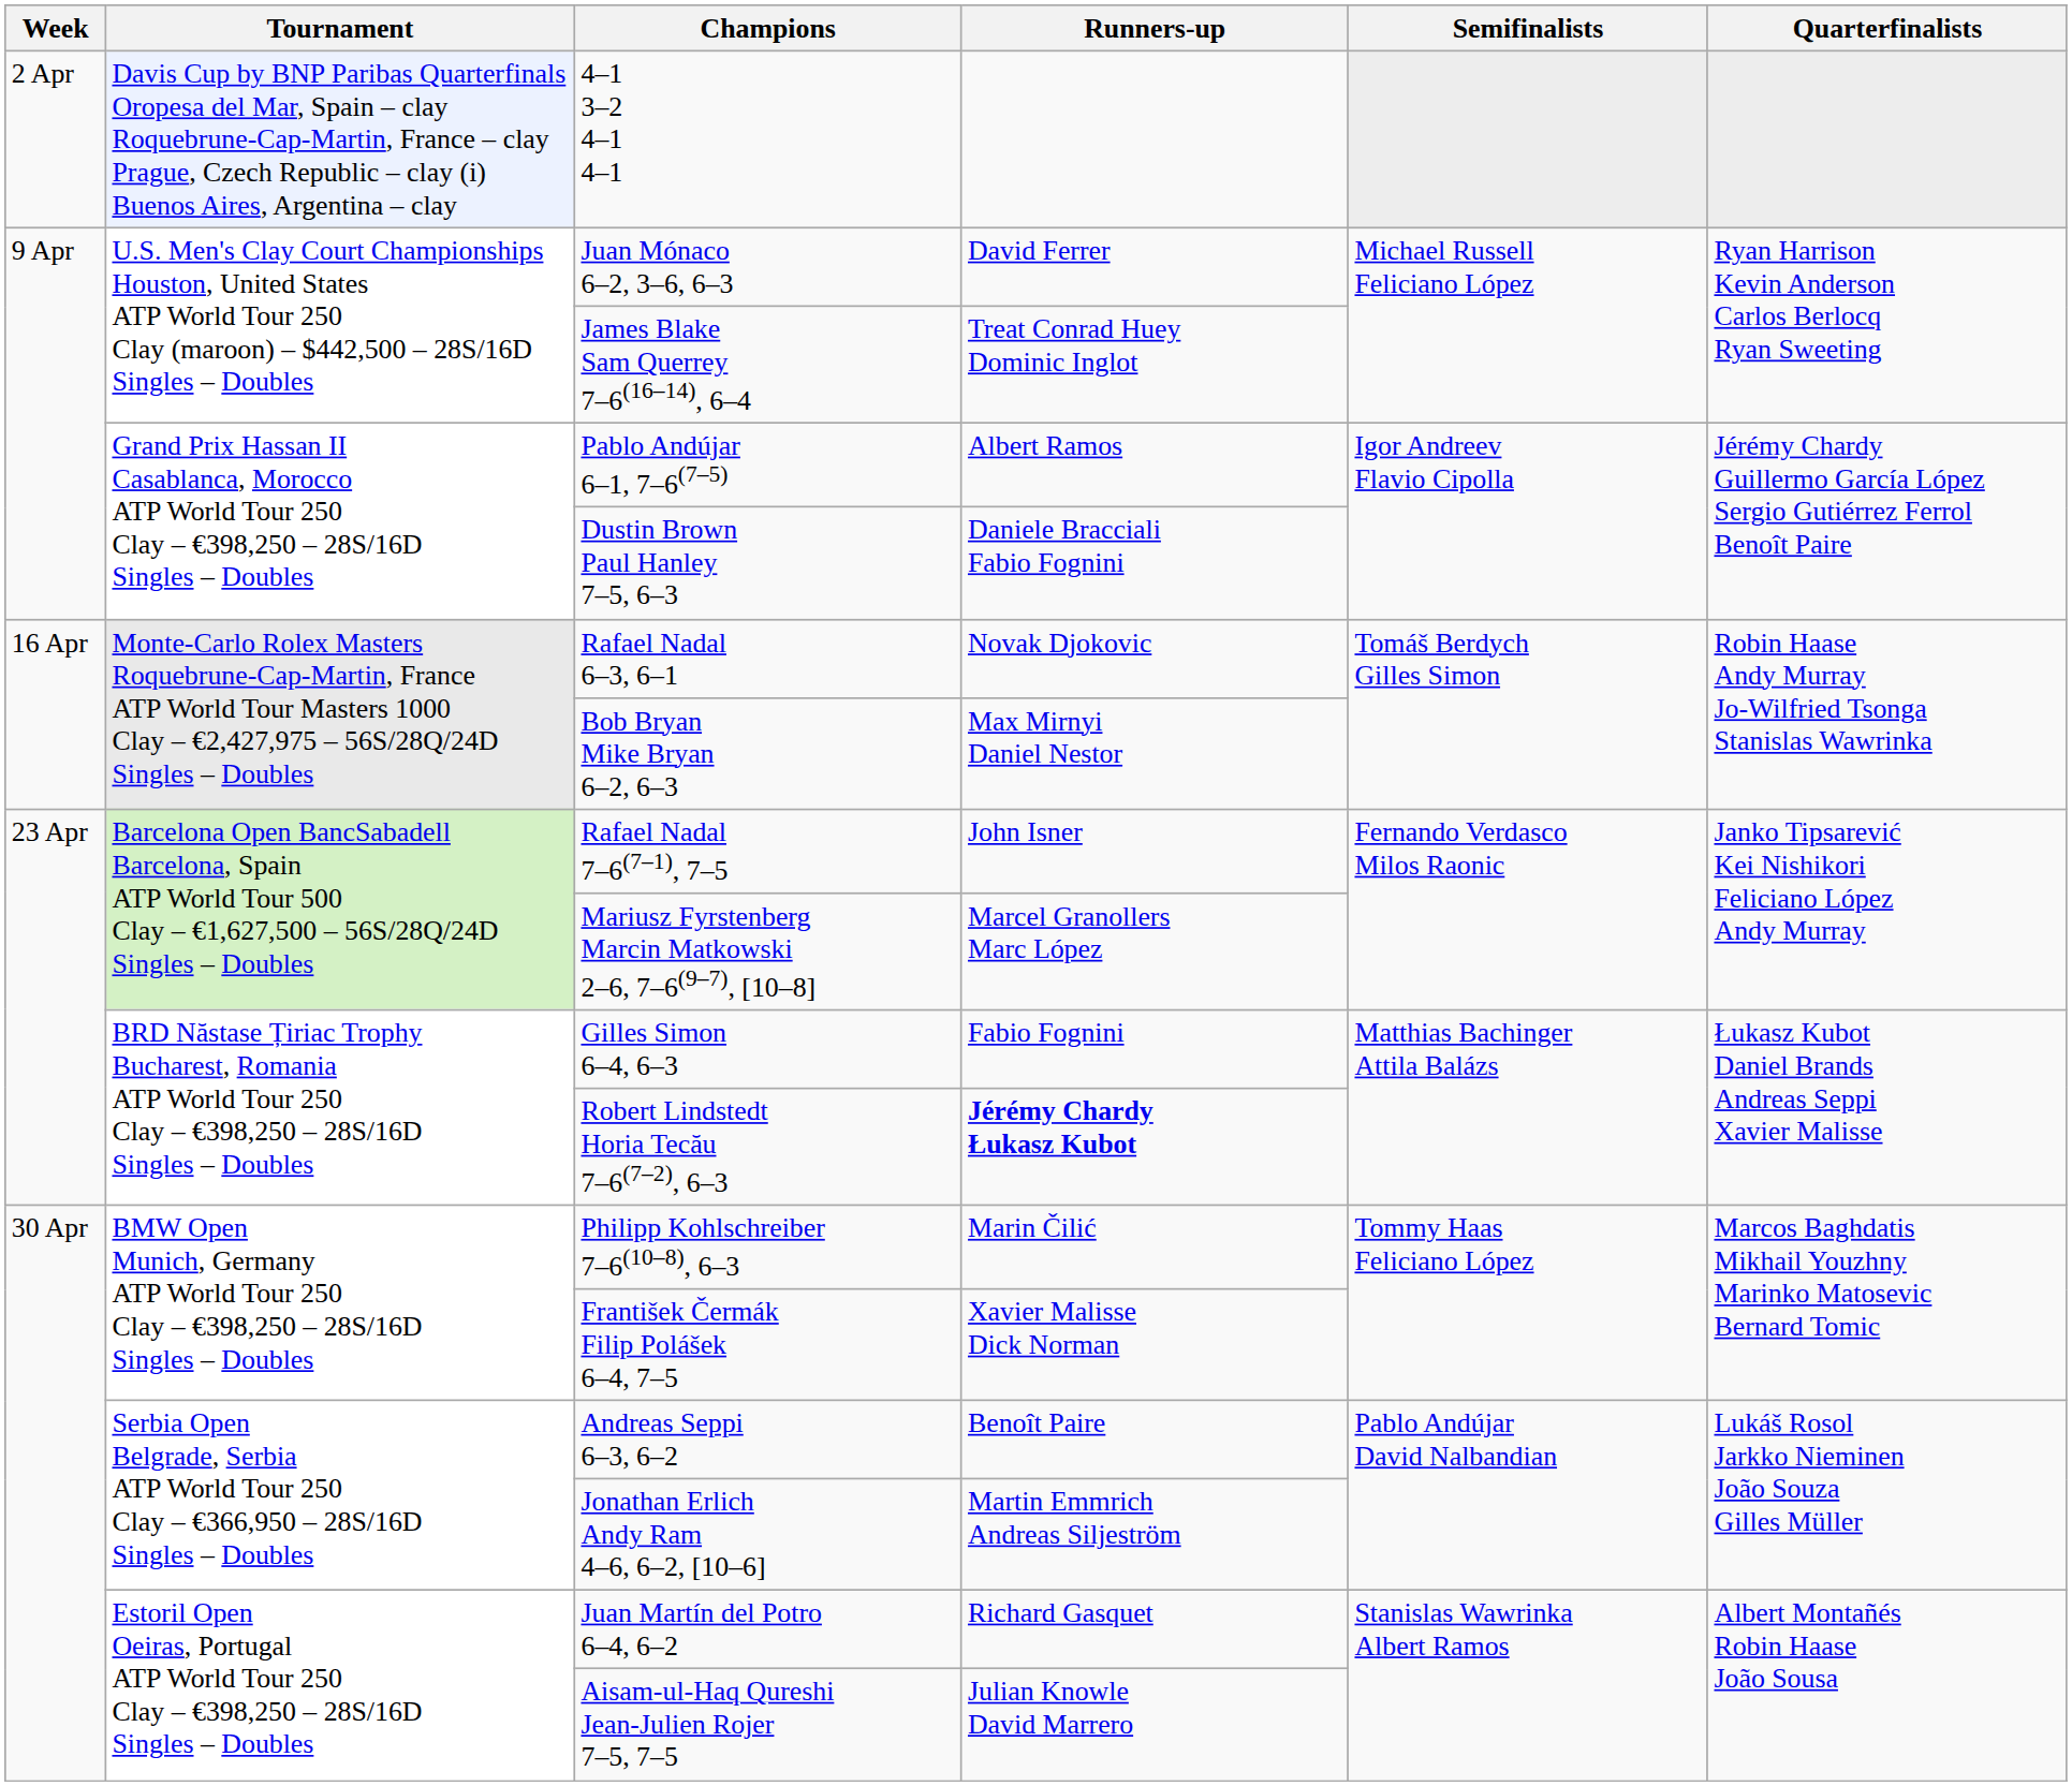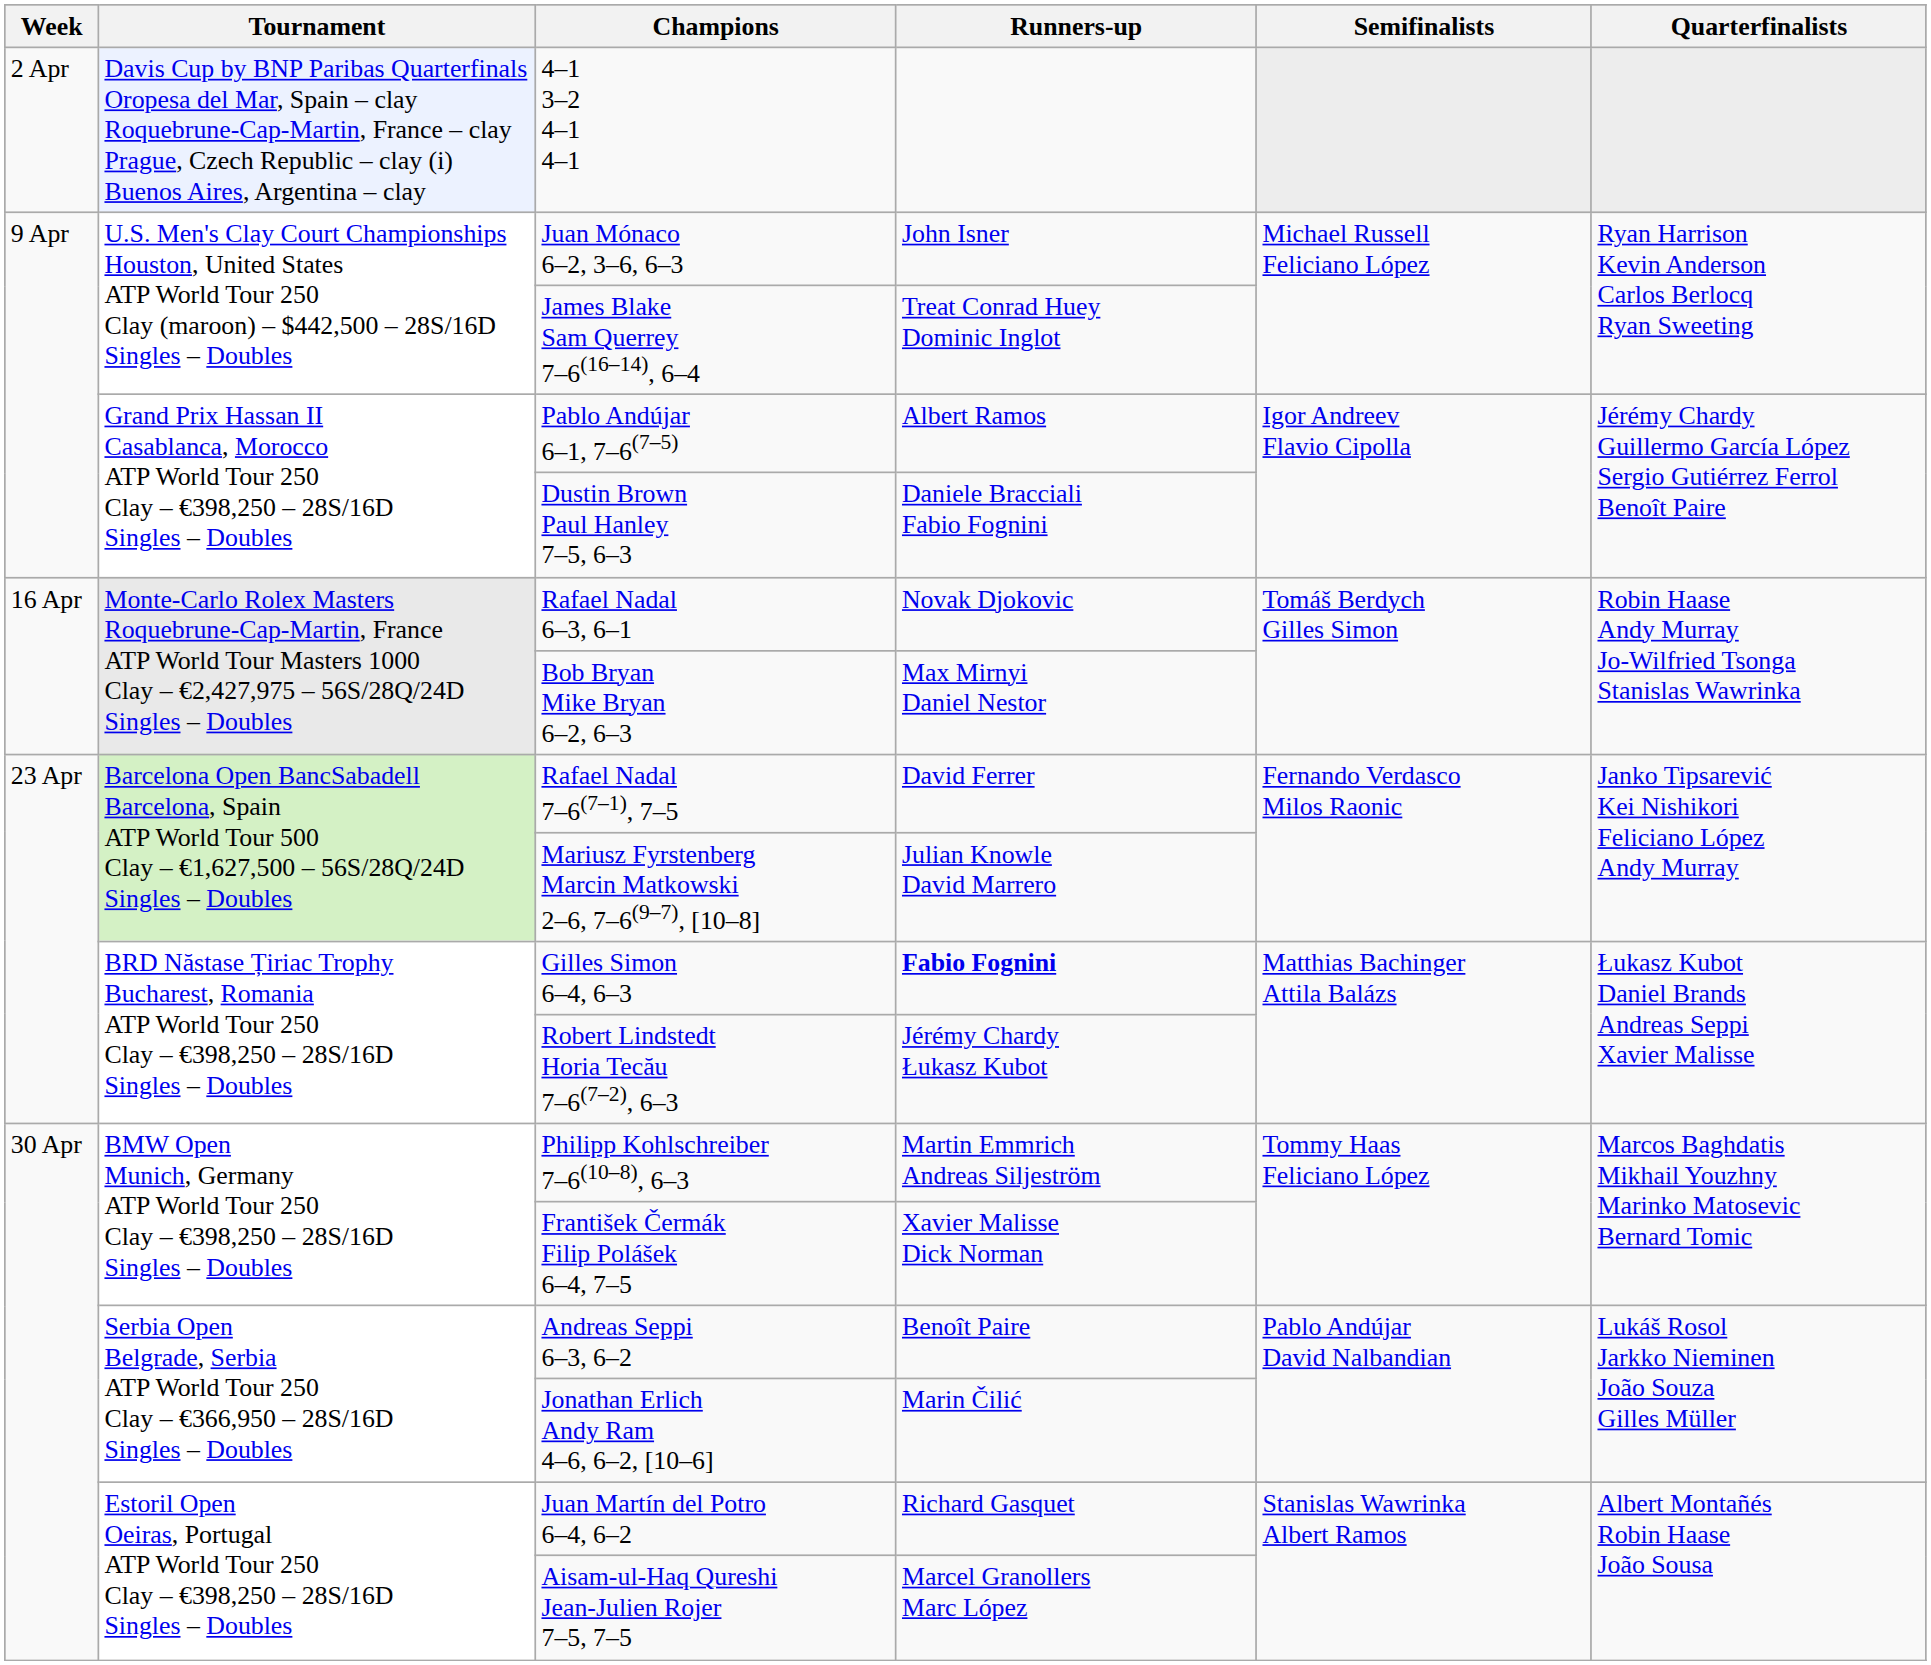 <table class=wikitable style=font-size:95%>
 <tr>
 <th style="width:48px;">Week</th>
 <th style="width:250px;">Tournament</th>
 <th style="width:205px;">Champions</th>
 <th style="width:205px;">Runners-up</th>
 <th style="width:190px;">Semifinalists</th>
 <th style="width:190px;">Quarterfinalists</th>
 </tr>
 <tr valign=top>
 <td>2 Apr</td>
 <td bgcolor=#ECF2FF><a href='#'>Davis Cup by BNP Paribas Quarterfinals</a><br> <a href='#'>Oropesa del Mar</a>, Spain – clay<br> <a href='#'>Roquebrune-Cap-Martin</a>, France – clay<br> <a href='#'>Prague</a>, Czech Republic – clay (i)<br> <a href='#'>Buenos Aires</a>, Argentina – clay</td>
 <td> 4–1<br> 3–2<br> 4–1<br> 4–1</td>
 <td><br><br><br></td>
 <td bgcolor=#ededed></td>
 <td bgcolor=#ededed></td>
 </tr>
 <tr valign=top>
 <td rowspan=4>9 Apr</td>
 <td bgcolor=#ffffff rowspan=2><a href='#'>U.S. Men's Clay Court Championships</a><br> <a href='#'>Houston</a>, United States<br>ATP World Tour 250<br>Clay (maroon) – $442,500 – 28S/16D<br><a href='#'>Singles</a> – <a href='#'>Doubles</a></td>
 <td> <a href='#'>Juan Mónaco</a><br>6–2, 3–6, 6–3</td>
-<td> <a href='#'>David Ferrer</a></td>
+<td> <a href='#'>John Isner</a></td>
 <td rowspan=2> <a href='#'>Michael Russell</a><br> <a href='#'>Feliciano López</a></td>
 <td rowspan=2> <a href='#'>Ryan Harrison</a><br> <a href='#'>Kevin Anderson</a><br> <a href='#'>Carlos Berlocq</a><br> <a href='#'>Ryan Sweeting</a></td>
 </tr>
 <tr valign=top>
 <td> <a href='#'>James Blake</a><br> <a href='#'>Sam Querrey</a><br>7–6<sup>(16–14)</sup>, 6–4</td>
 <td> <a href='#'>Treat Conrad Huey</a><br> <a href='#'>Dominic Inglot</a></td>
 </tr>
 <tr valign=top>
 <td bgcolor=#ffffff rowspan=2><a href='#'>Grand Prix Hassan II</a><br> <a href='#'>Casablanca</a>, <a href='#'>Morocco</a><br>ATP World Tour 250<br>Clay – €398,250 – 28S/16D<br><a href='#'>Singles</a> – <a href='#'>Doubles</a></td>
 <td> <a href='#'>Pablo Andújar</a><br>6–1, 7–6<sup>(7–5)</sup></td>
 <td> <a href='#'>Albert Ramos</a></td>
 <td rowspan=2> <a href='#'>Igor Andreev</a><br> <a href='#'>Flavio Cipolla</a></td>
 <td rowspan=2> <a href='#'>Jérémy Chardy</a><br> <a href='#'>Guillermo García López</a><br> <a href='#'>Sergio Gutiérrez Ferrol</a><br> <a href='#'>Benoît Paire</a></td>
 </tr>
 <tr valign=top>
 <td> <a href='#'>Dustin Brown</a><br> <a href='#'>Paul Hanley</a><br>7–5, 6–3</td>
 <td> <a href='#'>Daniele Bracciali</a><br> <a href='#'>Fabio Fognini</a></td>
 </tr>
 <tr valign=top>
 <td rowspan=2>16 Apr</td>
 <td style=background:#E9E9E9 rowspan=2><a href='#'>Monte-Carlo Rolex Masters</a><br> <a href='#'>Roquebrune-Cap-Martin</a>, France<br>ATP World Tour Masters 1000<br>Clay – €2,427,975 – 56S/28Q/24D<br><a href='#'>Singles</a> – <a href='#'>Doubles</a></td>
 <td> <a href='#'>Rafael Nadal</a><br>6–3, 6–1</td>
 <td> <a href='#'>Novak Djokovic</a></td>
 <td rowspan=2> <a href='#'>Tomáš Berdych</a><br> <a href='#'>Gilles Simon</a></td>
 <td rowspan=2> <a href='#'>Robin Haase</a><br> <a href='#'>Andy Murray</a><br> <a href='#'>Jo-Wilfried Tsonga</a><br> <a href='#'>Stanislas Wawrinka</a></td>
 </tr>
 <tr valign=top>
 <td> <a href='#'>Bob Bryan</a><br> <a href='#'>Mike Bryan</a><br>6–2, 6–3</td>
 <td> <a href='#'>Max Mirnyi</a><br> <a href='#'>Daniel Nestor</a></td>
 </tr>
 <tr valign=top>
 <td rowspan=4>23 Apr</td>
 <td style=background:#D4F1C5 rowspan=2><a href='#'>Barcelona Open BancSabadell</a><br> <a href='#'>Barcelona</a>, Spain<br>ATP World Tour 500<br>Clay – €1,627,500 – 56S/28Q/24D<br><a href='#'>Singles</a> – <a href='#'>Doubles</a></td>
 <td> <a href='#'>Rafael Nadal</a><br>7–6<sup>(7–1)</sup>, 7–5</td>
-<td> <a href='#'>John Isner</a></td>
+<td> <a href='#'>David Ferrer</a></td>
 <td rowspan=2> <a href='#'>Fernando Verdasco</a><br> <a href='#'>Milos Raonic</a></td>
 <td rowspan=2> <a href='#'>Janko Tipsarević</a><br> <a href='#'>Kei Nishikori</a><br> <a href='#'>Feliciano López</a><br> <a href='#'>Andy Murray</a></td>
 </tr>
 <tr valign=top>
 <td> <a href='#'>Mariusz Fyrstenberg</a><br> <a href='#'>Marcin Matkowski</a><br>2–6, 7–6<sup>(9–7)</sup>, [10–8]</td>
-<td> <a href='#'>Marcel Granollers</a><br> <a href='#'>Marc López</a></td>
+<td> <a href='#'>Julian Knowle</a> <br>  <a href='#'>David Marrero</a></td>
 </tr>
 <tr valign=top>
 <td bgcolor=#ffffff rowspan=2><a href='#'>BRD Năstase Țiriac Trophy</a><br> <a href='#'>Bucharest</a>, <a href='#'>Romania</a><br>ATP World Tour 250<br>Clay – €398,250 – 28S/16D<br><a href='#'>Singles</a> – <a href='#'>Doubles</a></td>
 <td> <a href='#'>Gilles Simon</a><br>6–4, 6–3</td>
-<td> <a href='#'>Fabio Fognini</a></td>
+<td><strong> <a href='#'>Fabio Fognini</a></strong></td>
 <td rowspan=2> <a href='#'>Matthias Bachinger</a><br> <a href='#'>Attila Balázs</a></td>
 <td rowspan=2> <a href='#'>Łukasz Kubot</a><br> <a href='#'>Daniel Brands</a><br> <a href='#'>Andreas Seppi</a><br> <a href='#'>Xavier Malisse</a></td>
 </tr>
 <tr valign=top>
 <td> <a href='#'>Robert Lindstedt</a><br> <a href='#'>Horia Tecău</a><br>7–6<sup>(7–2)</sup>, 6–3</td>
-<td><strong> <a href='#'>Jérémy Chardy</a><br> <a href='#'>Łukasz Kubot</a></strong></td>
+<td> <a href='#'>Jérémy Chardy</a><br> <a href='#'>Łukasz Kubot</a></td>
 </tr>
 <tr valign=top>
 <td rowspan=6>30 Apr</td>
 <td style=background:#fff rowspan=2><a href='#'>BMW Open</a><br> <a href='#'>Munich</a>, Germany<br>ATP World Tour 250<br>Clay – €398,250 – 28S/16D<br><a href='#'>Singles</a> – <a href='#'>Doubles</a></td>
 <td> <a href='#'>Philipp Kohlschreiber</a><br>7–6<sup>(10–8)</sup>, 6–3</td>
-<td> <a href='#'>Marin Čilić</a></td>
+<td> <a href='#'>Martin Emmrich</a> <br>  <a href='#'>Andreas Siljeström</a></td>
 <td rowspan=2> <a href='#'>Tommy Haas</a> <br> <a href='#'>Feliciano López</a></td>
 <td rowspan=2> <a href='#'>Marcos Baghdatis</a><br> <a href='#'>Mikhail Youzhny</a><br> <a href='#'>Marinko Matosevic</a><br> <a href='#'>Bernard Tomic</a></td>
 </tr>
 <tr valign=top>
 <td> <a href='#'>František Čermák</a> <br>  <a href='#'>Filip Polášek</a><br>6–4, 7–5</td>
 <td> <a href='#'>Xavier Malisse</a> <br>  <a href='#'>Dick Norman</a></td>
 </tr>
 <tr valign=top>
 <td style=background:#fff rowspan=2><a href='#'>Serbia Open</a><br> <a href='#'>Belgrade</a>, <a href='#'>Serbia</a><br>ATP World Tour 250<br>Clay – €366,950 – 28S/16D<br><a href='#'>Singles</a> – <a href='#'>Doubles</a></td>
 <td> <a href='#'>Andreas Seppi</a><br>6–3, 6–2</td>
 <td> <a href='#'>Benoît Paire</a></td>
 <td rowspan=2> <a href='#'>Pablo Andújar</a><br> <a href='#'>David Nalbandian</a></td>
 <td rowspan=2> <a href='#'>Lukáš Rosol</a><br> <a href='#'>Jarkko Nieminen</a><br> <a href='#'>João Souza</a><br> <a href='#'>Gilles Müller</a></td>
 </tr>
 <tr valign=top>
 <td> <a href='#'>Jonathan Erlich</a> <br>  <a href='#'>Andy Ram</a> <br>4–6, 6–2, [10–6]</td>
-<td> <a href='#'>Martin Emmrich</a> <br>  <a href='#'>Andreas Siljeström</a></td>
+<td> <a href='#'>Marin Čilić</a></td>
 </tr>
 <tr valign=top>
 <td style=background:#fff rowspan=2><a href='#'>Estoril Open</a><br> <a href='#'>Oeiras</a>, Portugal<br>ATP World Tour 250<br>Clay – €398,250 – 28S/16D<br><a href='#'>Singles</a> – <a href='#'>Doubles</a></td>
 <td> <a href='#'>Juan Martín del Potro</a><br>6–4, 6–2</td>
 <td> <a href='#'>Richard Gasquet</a></td>
 <td rowspan=2> <a href='#'>Stanislas Wawrinka</a><br> <a href='#'>Albert Ramos</a></td>
 <td rowspan=2> <a href='#'>Albert Montañés</a><br> <a href='#'>Robin Haase</a><br> <a href='#'>João Sousa</a><br></td>
 </tr>
 <tr valign=top>
 <td> <a href='#'>Aisam-ul-Haq Qureshi</a> <br>  <a href='#'>Jean-Julien Rojer</a><br>7–5, 7–5</td>
-<td> <a href='#'>Julian Knowle</a> <br>  <a href='#'>David Marrero</a></td>
+<td> <a href='#'>Marcel Granollers</a><br> <a href='#'>Marc López</a></td>
 </tr>
 <tr valign=top>
 </tr>
 </table>
